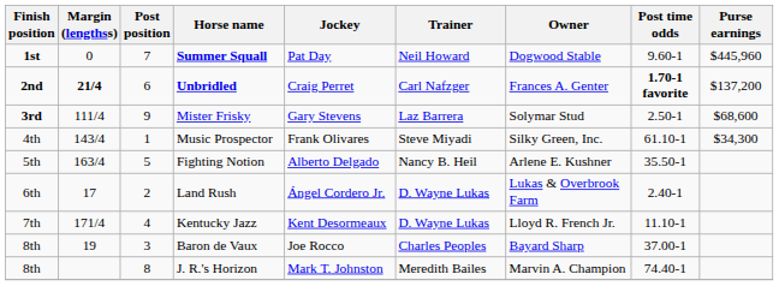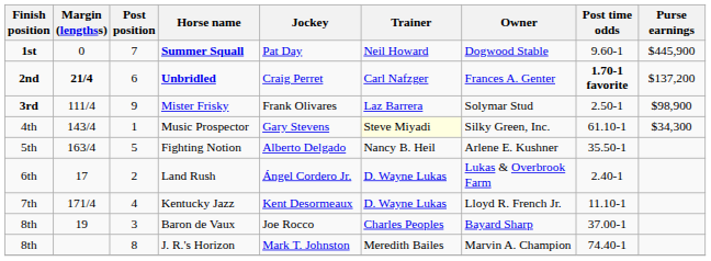 <table class="wikitable sortable" | border="2" cellpadding="1" style="border-collapse: collapse; font-size:90%">
 <tr>
 <th width="45px">Finish <br> position</th>
 <th width="45px">Margin<br> <span>(<a href='#'>lengths</a>s)</span></th>
 <th width="40px">Post <br> position</th>
 <th width="110px">Horse name</th>
 <th width="110px">Jockey</th>
 <th width="110px">Trainer</th>
 <th width="125px">Owner</th>
 <th width="65px">Post time <br> odds</th>
 <th width="70px">Purse <br> earnings</th>
 </tr>
 <tr>
 <td align=center><strong>1<span>st</span></strong></td>
 <td align=center>0</td>
 <td align=center>7</td>
 <td><strong><a href='#'>Summer Squall</a></strong></td>
 <td><a href='#'>Pat Day</a></td>
 <td><a href='#'>Neil Howard</a></td>
 <td><a href='#'>Dogwood Stable</a></td>
 <td align=center>9.60-1</td>
-<td align=center>$445,960</td>
+<td align=center>$445,900</td>
 </tr>
 <tr>
 <td align=center><strong>2<span>nd</span></strong></td>
 <td align=center><strong>2<span>1/4</span></strong></td>
 <td align=center>6</td>
 <td><strong><a href='#'>Unbridled</a></strong></td>
 <td><a href='#'>Craig Perret</a></td>
 <td><a href='#'>Carl Nafzger</a></td>
 <td><a href='#'>Frances A. Genter</a></td>
 <td align=center><strong>1.70-1</strong><br> <strong><span>favorite</span></strong></td>
 <td align=center>$137,200</td>
 </tr>
 <tr>
 <td align=center><strong>3<span>rd</span></strong></td>
 <td align=center>11<span>1/4</span></td>
 <td align=center>9</td>
 <td><a href='#'>Mister Frisky</a></td>
-<td><a href='#'>Gary Stevens</a></td>
+<td>Frank Olivares</td>
 <td><a href='#'>Laz Barrera</a></td>
 <td>Solymar Stud</td>
 <td align=center>2.50-1</td>
-<td align=center>$68,600</td>
+<td align=center>$98,900</td>
 </tr>
 <tr>
 <td align=center>4<span>th</span></td>
 <td align=center>14<span>3/4</span></td>
 <td align=center>1</td>
 <td>Music Prospector</td>
-<td>Frank Olivares</td>
-<td>Steve Miyadi</td>
+<td><a href='#'>Gary Stevens</a></td>
+<td style="background: lightyellow;">Steve Miyadi</td>
 <td>Silky Green, Inc.</td>
 <td align=center>61.10-1</td>
 <td align=center>$34,300</td>
 </tr>
 <tr>
 <td align=center>5<span>th</span></td>
 <td align=center>16<span>3/4</span></td>
 <td align=center>5</td>
 <td>Fighting Notion</td>
 <td><a href='#'>Alberto Delgado</a></td>
 <td>Nancy B. Heil</td>
 <td>Arlene E. Kushner</td>
 <td align=center>35.50-1</td>
 <td align=center></td>
 </tr>
 <tr>
 <td align=center>6<span>th</span></td>
 <td align=center>17</td>
 <td align=center>2</td>
 <td>Land Rush</td>
 <td><a href='#'>Ángel Cordero Jr.</a></td>
 <td><a href='#'>D. Wayne Lukas</a></td>
 <td><a href='#'>Lukas</a> & <a href='#'>Overbrook Farm</a></td>
 <td align=center>2.40-1</td>
 <td></td>
 </tr>
 <tr>
 <td align=center>7<span>th</span></td>
 <td align=center>17<span>1/4</span></td>
 <td align=center>4</td>
 <td>Kentucky Jazz</td>
 <td><a href='#'>Kent Desormeaux</a></td>
 <td><a href='#'>D. Wayne Lukas</a></td>
 <td>Lloyd R. French Jr.</td>
 <td align=center>11.10-1</td>
 <td></td>
 </tr>
 <tr>
 <td align=center>8<span>th</span></td>
 <td align=center>19</td>
 <td align=center>3</td>
 <td>Baron de Vaux</td>
 <td>Joe Rocco</td>
 <td><a href='#'>Charles Peoples</a></td>
 <td><a href='#'>Bayard Sharp</a></td>
 <td align=center>37.00-1</td>
 <td></td>
 </tr>
 <tr>
 <td align=center>8<span>th</span></td>
 <td align=center></td>
 <td align=center>8</td>
 <td>J. R.'s Horizon</td>
 <td><a href='#'>Mark T. Johnston</a></td>
 <td>Meredith Bailes</td>
 <td>Marvin A. Champion</td>
 <td align=center>74.40-1</td>
 <td></td>
 </tr>
 <tr>
 </tr>
 </table>
